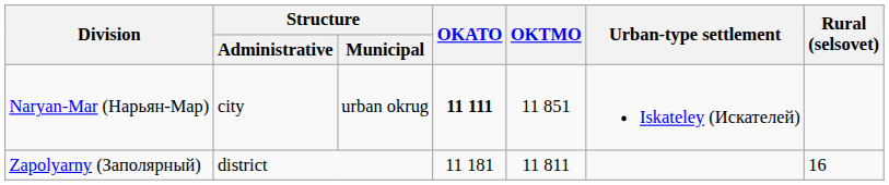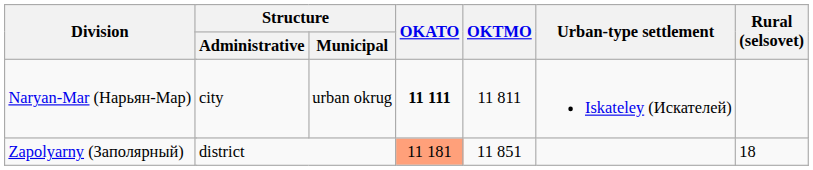 <table class="wikitable" style="padding: 24em 0; border: 1px #aaa solid; border-collapse: collapse; font-size: 90%;">
 <tr>
 <th colspan="2" rowspan="2">Division</th>
 <th colspan="2">Structure</th>
 <th rowspan="2"><a href='#'>OKATO</a></th>
 <th rowspan="2"><a href='#'>OKTMO</a></th>
 <th rowspan="2">Urban-type settlement</th>
 <th rowspan="2">Rural<br>(selsovet)</th>
 </tr>
 <tr>
 <th>Administrative</th>
 <th>Municipal</th>
 </tr>
 <tr>
 <td colspan="2"><a href='#'>Naryan-Mar</a> (Нарьян-Мар)</td>
 <td>city</td>
 <td>urban okrug</td>
 <td align="center"><strong>11 111</strong></td>
-<td align="center">11 851</td>
+<td align="center">11 811</td>
 <td><br><ul><li><a href='#'>Iskateley</a> (Искателей)</li></ul></td>
 <td></td>
 </tr>
 <tr>
 <td colspan="2"><a href='#'>Zapolyarny</a> (Заполярный)</td>
 <td colspan="2">district</td>
-<td align="center">11 181</td>
-<td align="center">11 811</td>
+<td align="center" style="background: lightsalmon;">11 181</td>
+<td align="center">11 851</td>
 <td></td>
-<td>16</td>
+<td>18</td>
 </tr>
 </table>
